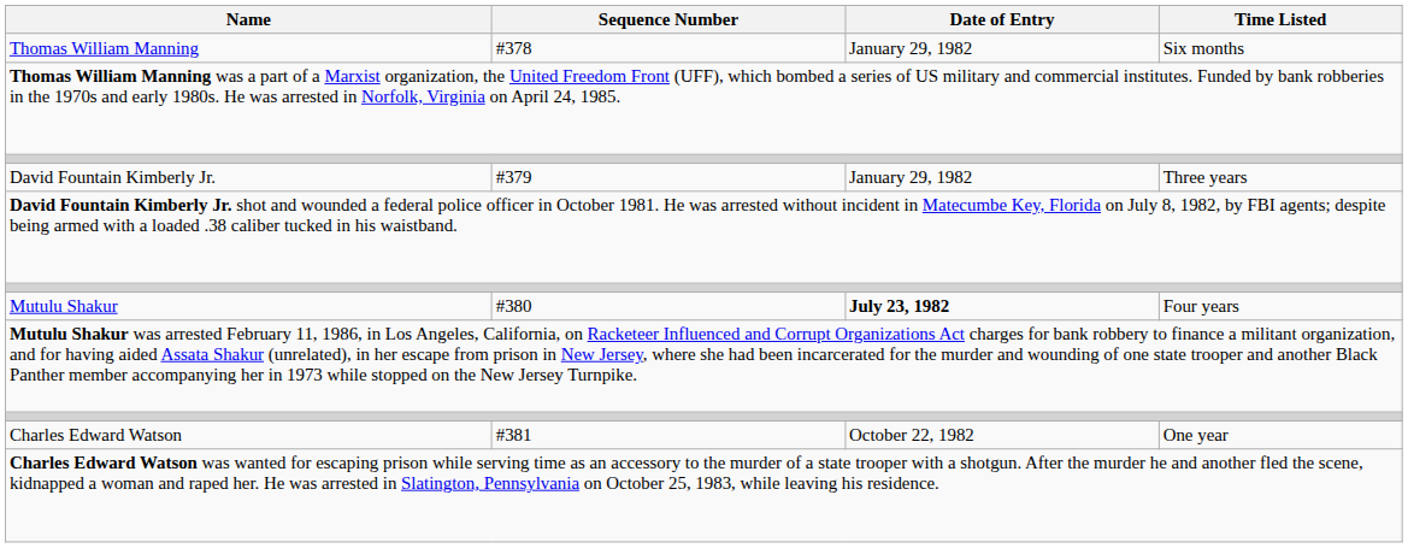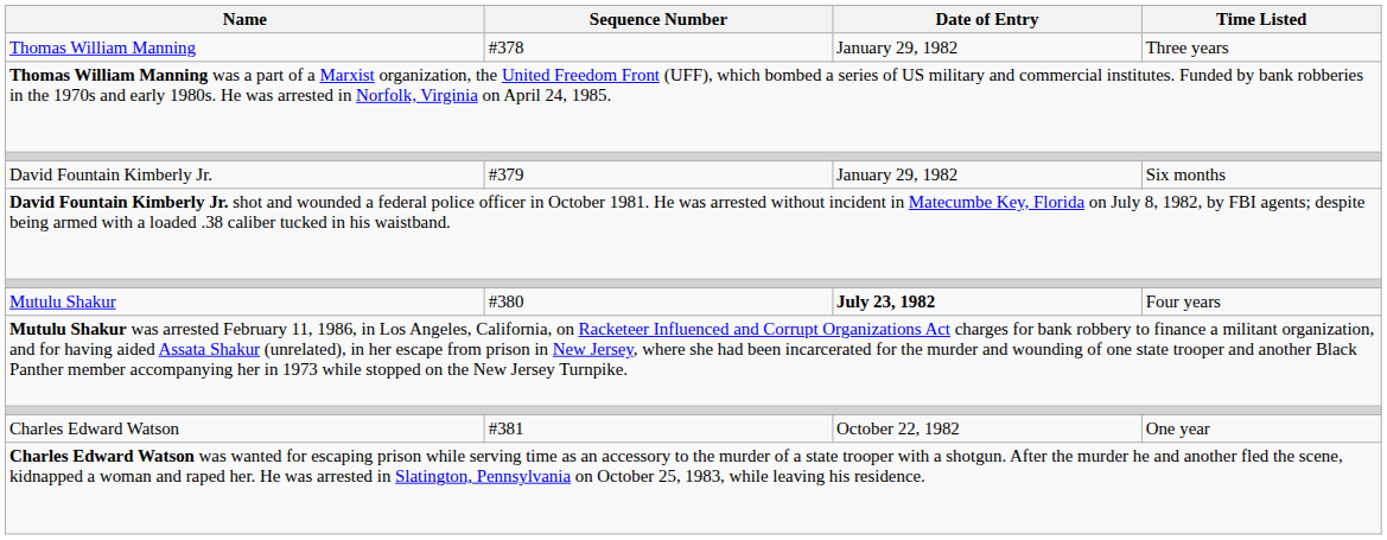 <table class="wikitable">
 <tr>
 <th>Name</th>
 <th>Sequence Number</th>
 <th>Date of Entry</th>
 <th>Time Listed</th>
 </tr>
 <tr>
 <td height="10"><a href='#'>Thomas William Manning</a></td>
 <td>#378</td>
 <td>January 29, 1982</td>
-<td>Six months</td>
+<td>Three years</td>
 </tr>
 <tr>
 <td colspan="4" valign="top" height="75"><strong>Thomas William Manning</strong> was a part of a <a href='#'>Marxist</a> organization, the <a href='#'>United Freedom Front</a> (UFF), which bombed a series of US military and commercial institutes. Funded by bank robberies in the 1970s and early 1980s. He was arrested in <a href='#'>Norfolk, Virginia</a> on April 24, 1985.</td>
 </tr>
 <tr>
 <td colSpan="4" style="background-color:lightgrey;"></td>
 </tr>
 <tr>
 <td height="10">David Fountain Kimberly Jr.</td>
 <td>#379</td>
 <td>January 29, 1982</td>
-<td>Three years</td>
+<td>Six months</td>
 </tr>
 <tr>
 <td colspan="4" valign="top" height="75"><strong>David Fountain Kimberly Jr.</strong> shot and wounded a federal police officer in October 1981. He was arrested without incident in <a href='#'>Matecumbe Key, Florida</a> on July 8, 1982, by FBI agents; despite being armed with a loaded .38 caliber tucked in his waistband.</td>
 </tr>
 <tr>
 <td colSpan="4" style="background-color:lightgrey;"></td>
 </tr>
 <tr>
 <td height="10"><a href='#'>Mutulu Shakur</a></td>
 <td>#380</td>
 <td><strong>July 23, 1982</strong></td>
 <td>Four years</td>
 </tr>
 <tr>
 <td colspan="4" valign="top" height="75"><strong>Mutulu Shakur</strong> was arrested February 11, 1986, in Los Angeles, California, on <a href='#'>Racketeer Influenced and Corrupt Organizations Act</a> charges for bank robbery to finance a militant organization, and for having aided <a href='#'>Assata Shakur</a> (unrelated), in her escape from prison in <a href='#'>New Jersey</a>, where she had been incarcerated for the murder and wounding of one state trooper and another Black Panther member accompanying her in 1973 while stopped on the New Jersey Turnpike.</td>
 </tr>
 <tr>
 <td colSpan="4" style="background-color:lightgrey;"></td>
 </tr>
 <tr>
 <td height="10">Charles Edward Watson</td>
 <td>#381</td>
 <td>October 22, 1982</td>
 <td>One year</td>
 </tr>
 <tr>
 <td colspan="4" valign="top" height="75"><strong>Charles Edward Watson</strong> was wanted for escaping prison while serving time as an accessory to the murder of a state trooper with a shotgun. After the murder he and another fled the scene, kidnapped a woman and raped her. He was arrested in <a href='#'>Slatington, Pennsylvania</a> on October 25, 1983, while leaving his residence.</td>
 </tr>
 </table>
